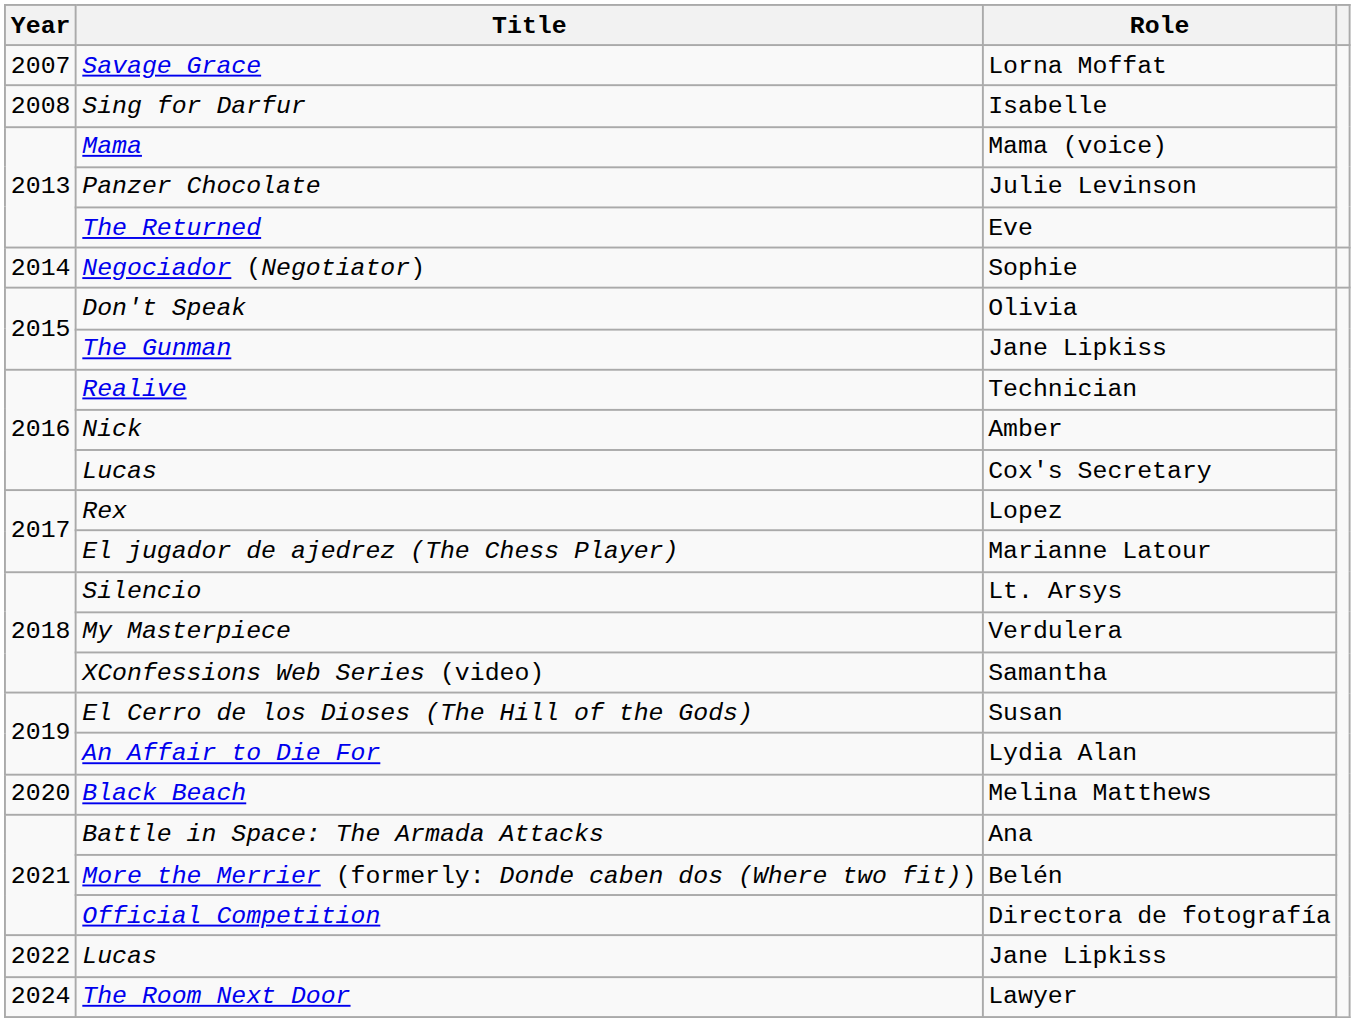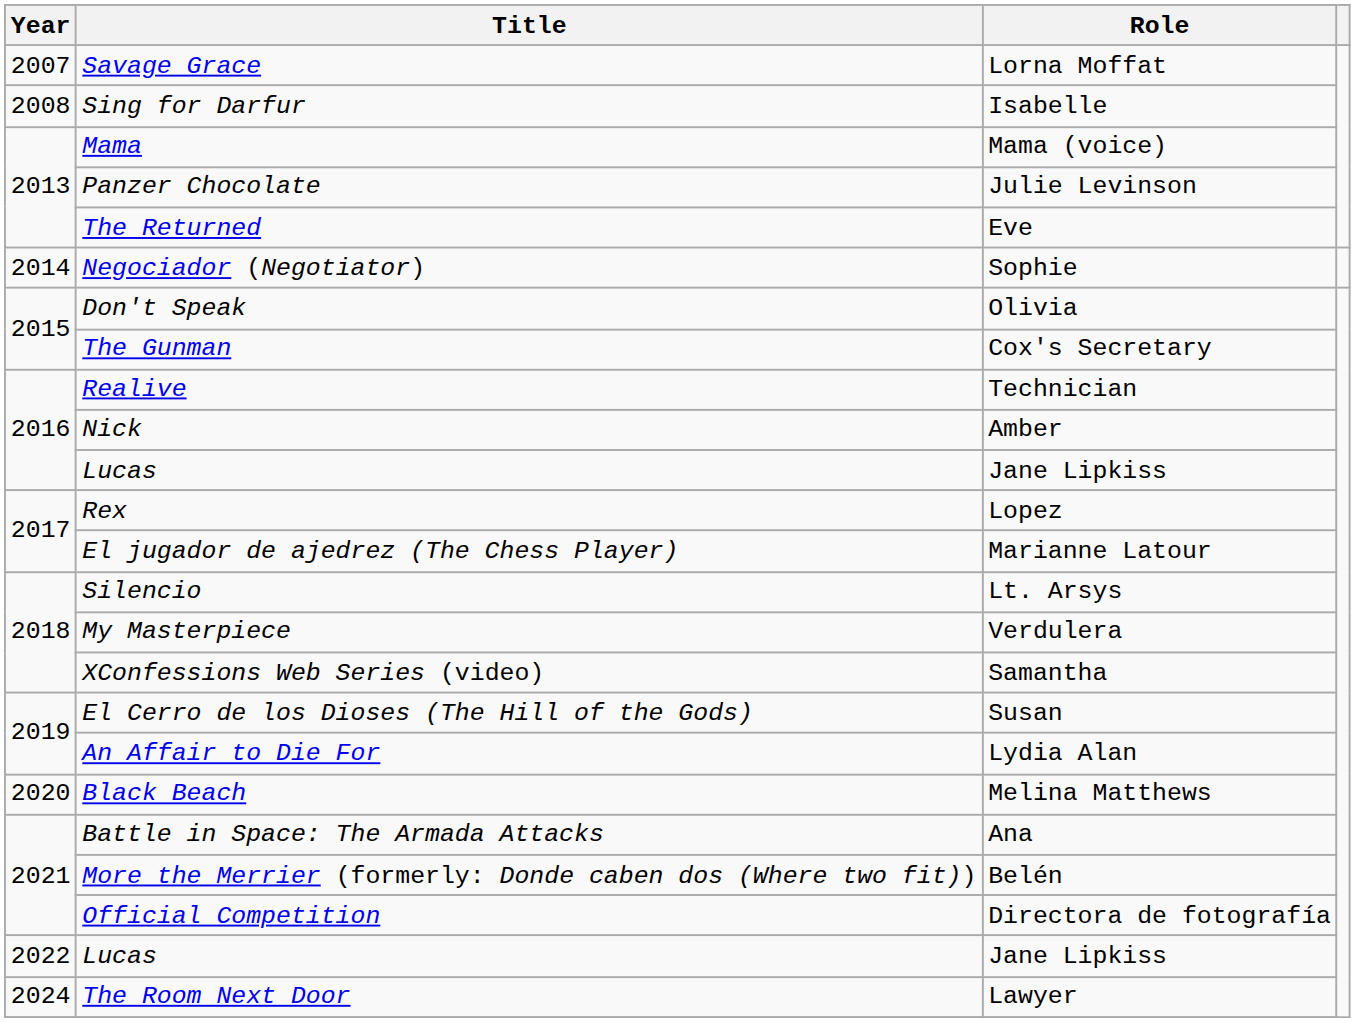 <table class="wikitable sortable">
 <tr>
 <th>Year</th>
 <th>Title</th>
 <th>Role</th>
 <th></th>
 </tr>
 <tr>
 <td>2007</td>
 <td><em><a href='#'>Savage Grace</a></em></td>
 <td>Lorna Moffat</td>
 </tr>
 <tr>
 <td>2008</td>
 <td><em>Sing for Darfur</em></td>
 <td>Isabelle</td>
 </tr>
 <tr>
 <td rowspan="3">2013</td>
 <td><em><a href='#'>Mama</a></em></td>
 <td>Mama (voice)</td>
 </tr>
 <tr>
 <td><em>Panzer Chocolate</em></td>
 <td>Julie Levinson</td>
 </tr>
 <tr>
 <td><em><a href='#'>The Returned</a></em></td>
 <td>Eve</td>
 </tr>
 <tr>
 <td>2014</td>
 <td><em><a href='#'>Negociador</a></em> (<em>Negotiator</em>)</td>
 <td>Sophie</td>
 <td></td>
 </tr>
 <tr>
 <td rowspan="2">2015</td>
 <td><em>Don't Speak</em></td>
 <td>Olivia</td>
 </tr>
 <tr>
 <td><em><a href='#'>The Gunman</a></em></td>
-<td>Jane Lipkiss</td>
+<td>Cox's Secretary</td>
 </tr>
 <tr>
 <td rowspan="3">2016</td>
 <td><em><a href='#'>Realive</a></em></td>
 <td>Technician</td>
 </tr>
 <tr>
 <td><em>Nick</em></td>
 <td>Amber</td>
 </tr>
 <tr>
 <td><em>Lucas</em></td>
-<td>Cox's Secretary</td>
+<td>Jane Lipkiss</td>
 </tr>
 <tr>
 <td rowspan="2">2017</td>
 <td><em>Rex</em></td>
 <td>Lopez</td>
 </tr>
 <tr>
 <td><em>El jugador de ajedrez (The Chess Player)</em></td>
 <td>Marianne Latour</td>
 </tr>
 <tr>
 <td rowspan="3">2018</td>
 <td><em>Silencio</em></td>
 <td>Lt. Arsys</td>
 </tr>
 <tr>
 <td><em>My Masterpiece</em></td>
 <td>Verdulera</td>
 </tr>
 <tr>
 <td><em>XConfessions Web Series</em> (video)</td>
 <td>Samantha</td>
 </tr>
 <tr>
 <td rowspan="2">2019</td>
 <td><em>El Cerro de los Dioses (The Hill of the Gods)</em></td>
 <td>Susan</td>
 </tr>
 <tr>
 <td><em><a href='#'>An Affair to Die For</a></em></td>
 <td>Lydia Alan</td>
 </tr>
 <tr>
 <td>2020</td>
 <td><em><a href='#'>Black Beach</a></em></td>
 <td>Melina Matthews</td>
 </tr>
 <tr>
 <td rowspan="3">2021</td>
 <td><em>Battle in Space: The Armada Attacks</em></td>
 <td>Ana</td>
 </tr>
 <tr>
 <td><em><a href='#'>More the Merrier</a></em> (formerly: <em>Donde caben dos (Where two fit)</em>)</td>
 <td>Belén</td>
 </tr>
 <tr>
 <td><em><a href='#'>Official Competition</a></em></td>
 <td>Directora de fotografía</td>
 </tr>
 <tr>
 <td>2022</td>
 <td><em>Lucas</em></td>
 <td>Jane Lipkiss</td>
 </tr>
 <tr>
 <td>2024</td>
 <td><em><a href='#'>The Room Next Door</a></em></td>
 <td>Lawyer</td>
 </tr>
 <tr>
 </tr>
 </table>
